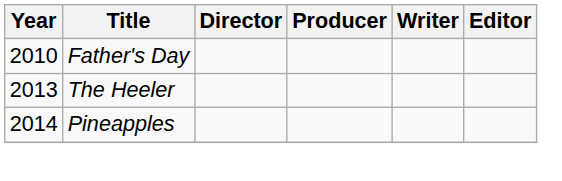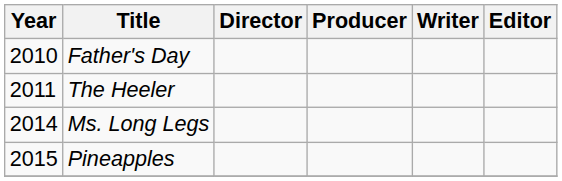 <table class="wikitable">
 <tr>
 <th>Year</th>
 <th>Title</th>
 <th>Director</th>
 <th>Producer</th>
 <th>Writer</th>
 <th>Editor</th>
 </tr>
 <tr>
 <td>2010</td>
 <td><em>Father's Day</em></td>
 <td></td>
 <td></td>
 <td></td>
 <td></td>
 </tr>
 <tr>
-<td>2013</td>
+<td>2011</td>
 <td><em>The Heeler</em></td>
 <td></td>
 <td></td>
 <td></td>
 <td></td>
 </tr>
 <tr>
 <td>2014</td>
+<td><em>Ms. Long Legs</em></td>
+<td></td>
+<td></td>
+<td></td>
+<td></td>
+</tr>
+<tr>
+<td>2015</td>
 <td><em>Pineapples</em></td>
 <td></td>
 <td></td>
 <td></td>
 <td></td>
 </tr>
 <tr>
 </tr>
 </table>
